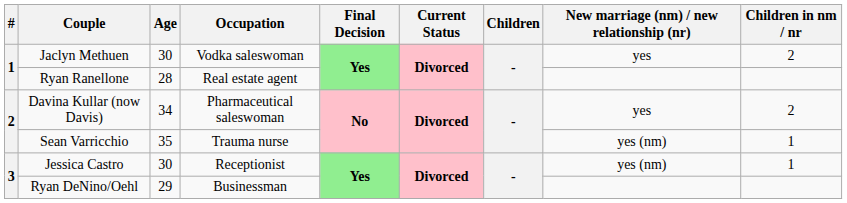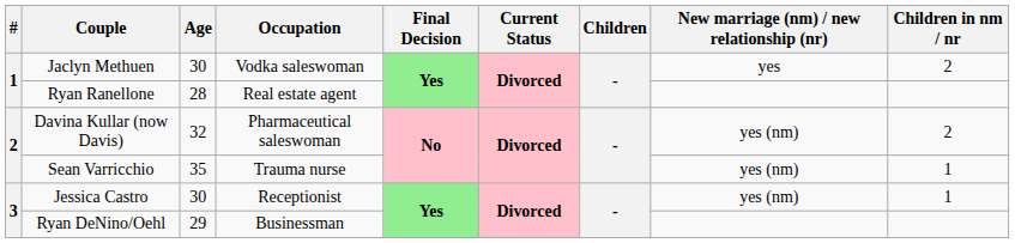 <table class="wikitable plainrowheaders" style="text-align:center; font-size:90%; width:60em;">
 <tr>
 <th>#</th>
 <th>Couple</th>
 <th>Age</th>
 <th>Occupation</th>
 <th>Final Decision</th>
 <th>Current Status</th>
 <th>Children</th>
 <th>New marriage (nm) / new relationship (nr)</th>
 <th>Children in nm / nr</th>
 </tr>
 <tr>
 <th rowspan="2">1</th>
 <td>Jaclyn Methuen</td>
 <td>30</td>
 <td>Vodka saleswoman</td>
 <th rowspan="2" style="background:lightgreen;">Yes</th>
 <th rowspan="2" style="background:pink;">Divorced</th>
 <th rowspan="2">-</th>
 <td>yes</td>
 <td>2</td>
 </tr>
 <tr>
 <td>Ryan Ranellone</td>
 <td>28</td>
 <td>Real estate agent</td>
 <td></td>
 <td></td>
 </tr>
 <tr>
 <th rowspan="2">2</th>
 <td>Davina Kullar (now Davis)</td>
-<td>34</td>
+<td>32</td>
 <td>Pharmaceutical saleswoman</td>
 <th rowspan="2" style="background:pink;">No</th>
 <th rowspan="2" style="background:pink;">Divorced</th>
 <th rowspan="2">-</th>
-<td>yes</td>
+<td>yes (nm)</td>
 <td>2</td>
 </tr>
 <tr>
 <td>Sean Varricchio</td>
 <td>35</td>
 <td>Trauma nurse</td>
 <td>yes (nm)</td>
 <td>1</td>
 </tr>
 <tr>
 <th rowspan="2">3</th>
 <td>Jessica Castro</td>
 <td>30</td>
 <td>Receptionist</td>
 <th rowspan="2" style="background:lightgreen;">Yes</th>
 <th rowspan="2" style="background:pink;">Divorced</th>
 <th rowspan="2">-</th>
 <td>yes (nm)</td>
 <td>1</td>
 </tr>
 <tr>
 <td>Ryan DeNino/Oehl</td>
 <td>29</td>
 <td>Businessman</td>
 <td></td>
 <td></td>
 </tr>
 </table>
